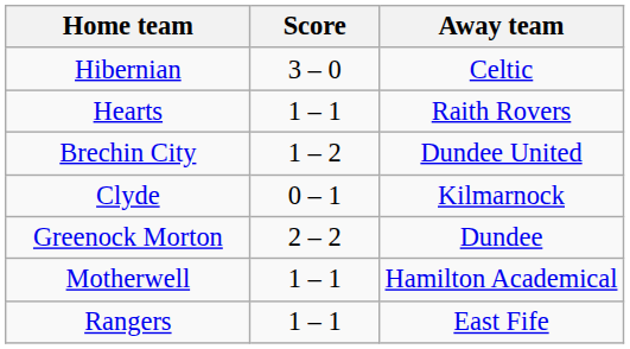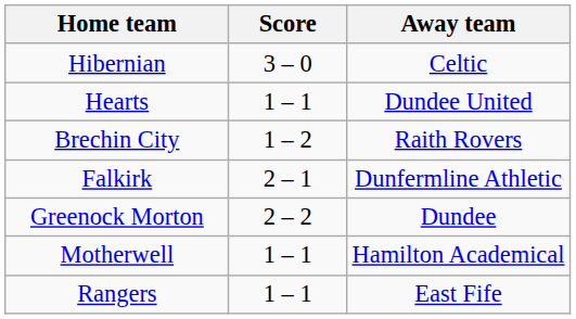 <table class="wikitable" style="text-align: center">
 <tr>
 <th width=140>Home team</th>
 <th width=70>Score</th>
 <th width=140>Away team</th>
 </tr>
 <tr>
 <td><a href='#'>Hibernian</a></td>
 <td>3 – 0</td>
 <td><a href='#'>Celtic</a></td>
 </tr>
 <tr>
 <td><a href='#'>Hearts</a></td>
 <td>1 – 1</td>
-<td><a href='#'>Raith Rovers</a></td>
+<td><a href='#'>Dundee United</a></td>
 </tr>
 <tr>
 <td><a href='#'>Brechin City</a></td>
 <td>1 – 2</td>
-<td><a href='#'>Dundee United</a></td>
+<td><a href='#'>Raith Rovers</a></td>
 </tr>
 <tr>
-<td><a href='#'>Clyde</a></td>
-<td>0 – 1</td>
-<td><a href='#'>Kilmarnock</a></td>
+<td><a href='#'>Falkirk</a></td>
+<td>2 – 1</td>
+<td><a href='#'>Dunfermline Athletic</a></td>
 </tr>
 <tr>
 <td><a href='#'>Greenock Morton</a></td>
 <td>2 – 2</td>
 <td><a href='#'>Dundee</a></td>
 </tr>
 <tr>
 <td><a href='#'>Motherwell</a></td>
 <td>1 – 1</td>
 <td><a href='#'>Hamilton Academical</a></td>
 </tr>
 <tr>
 <td><a href='#'>Rangers</a></td>
 <td>1 – 1</td>
 <td><a href='#'>East Fife</a></td>
 </tr>
 </table>
